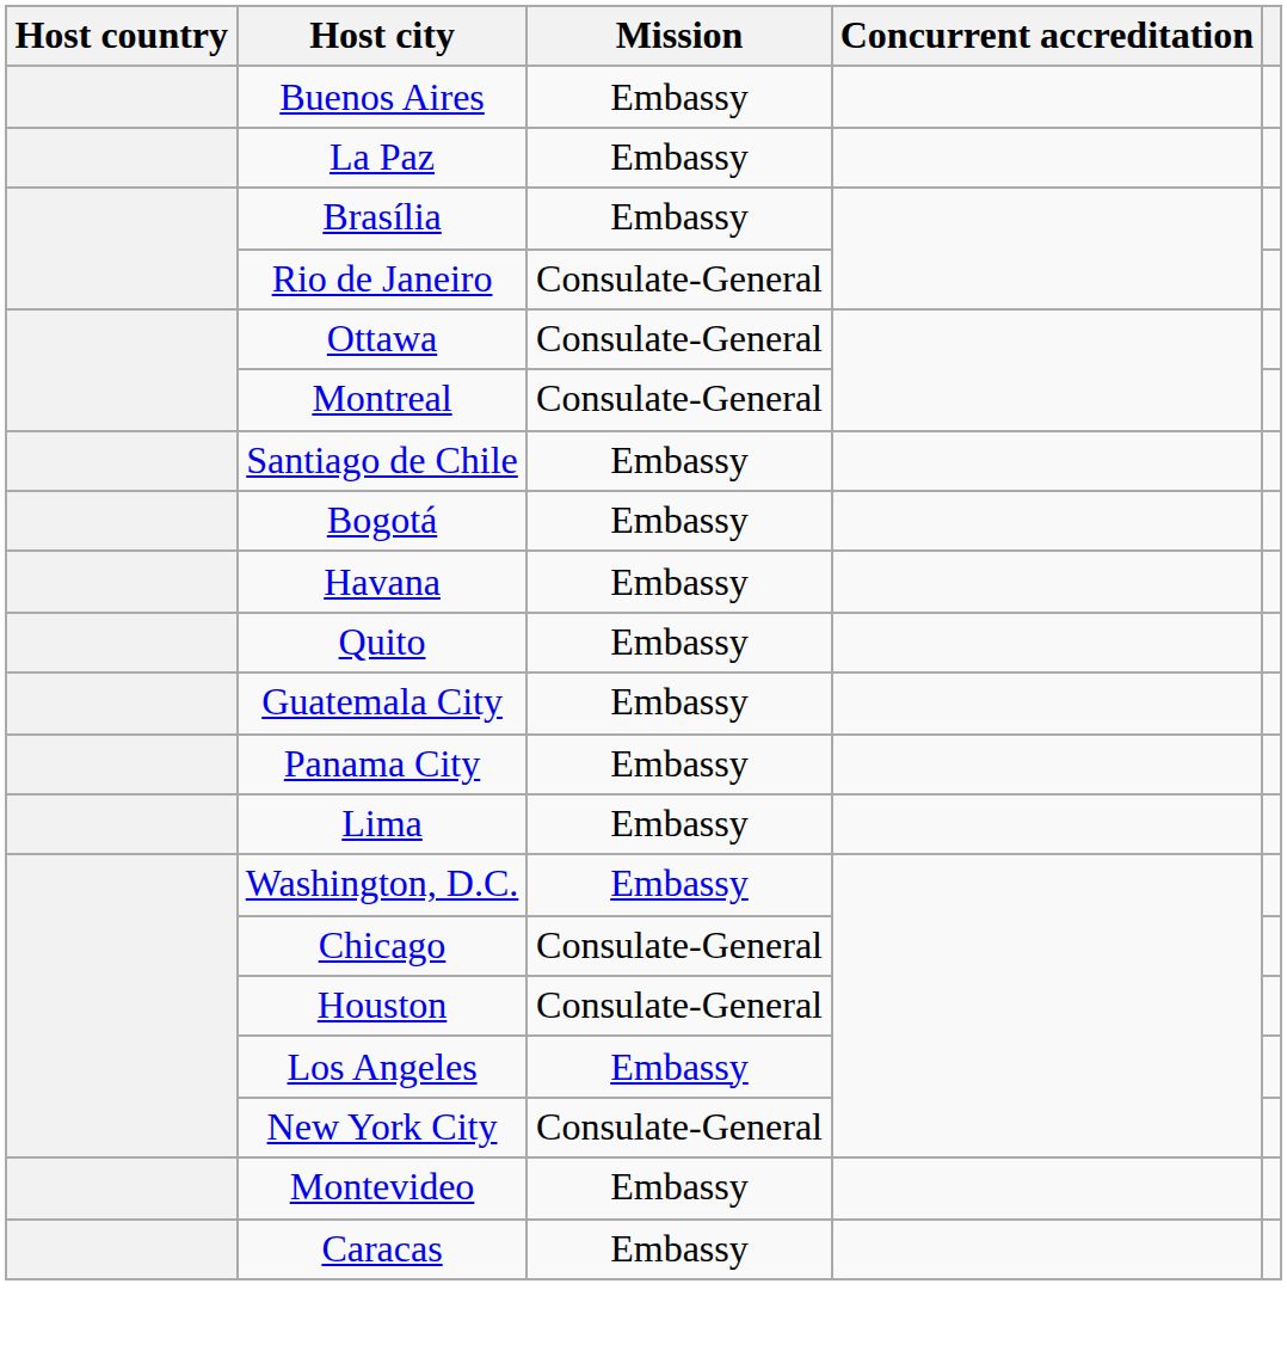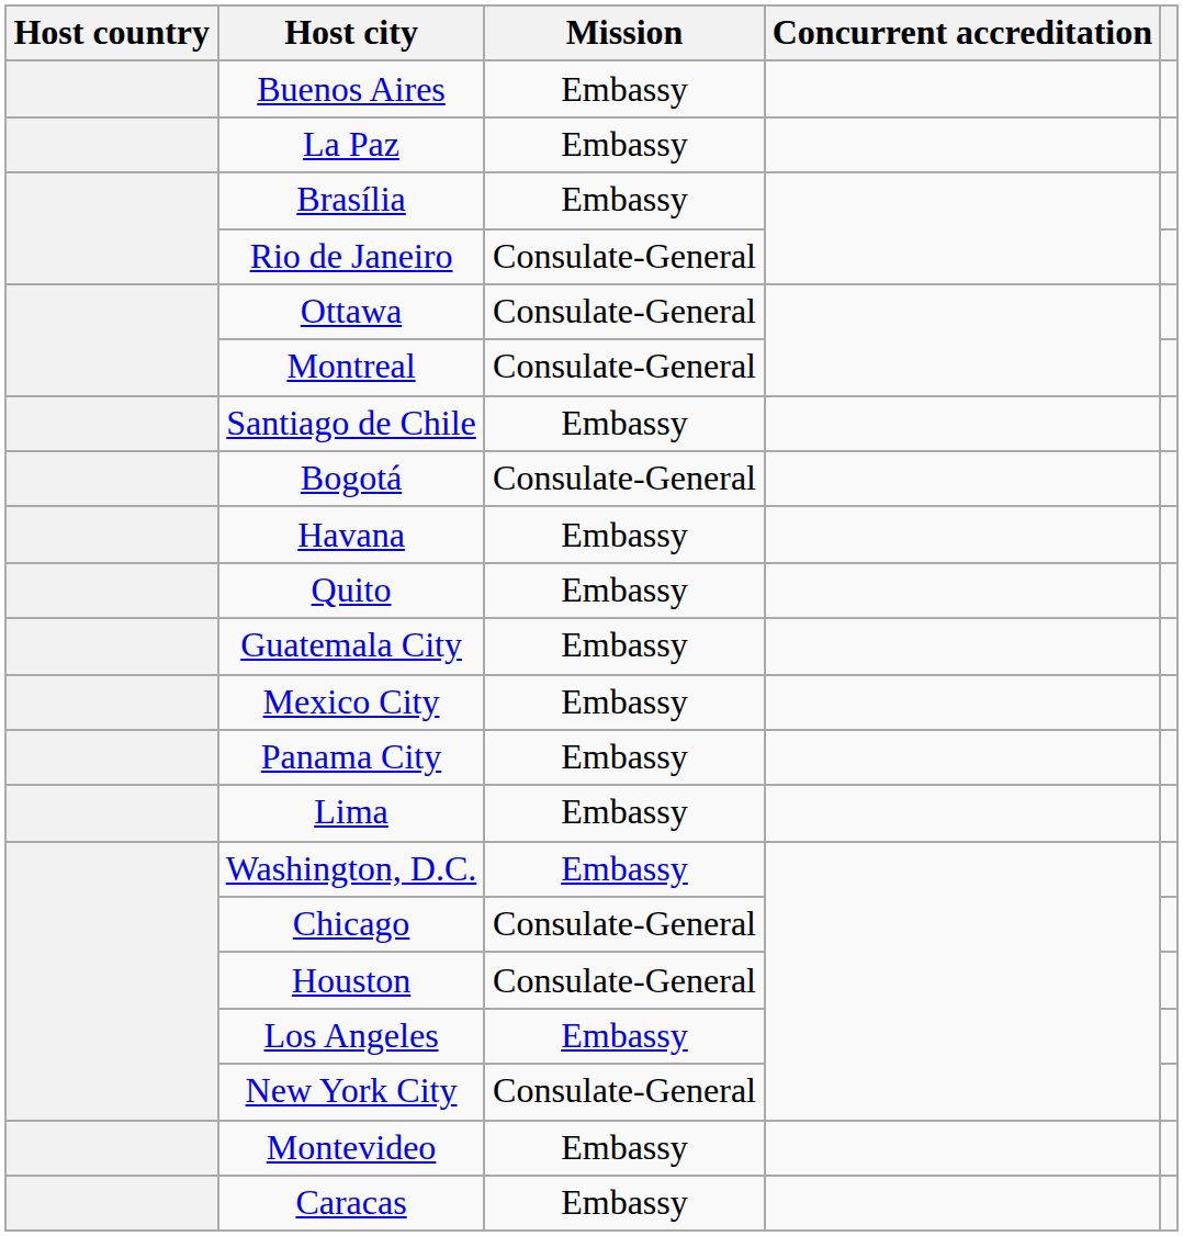 <table class="wikitable plainrowheaders" style="text-align:center">
 <tr>
 <th scope="col">Host country</th>
 <th scope="col">Host city</th>
 <th scope="col">Mission</th>
 <th scope="col">Concurrent accreditation</th>
 <th scope="col"></th>
 </tr>
 <tr>
 <th scope="row"></th>
 <td><a href='#'>Buenos Aires</a></td>
 <td>Embassy</td>
 <td></td>
 <td></td>
 </tr>
 <tr>
 <th scope="row"></th>
 <td><a href='#'>La Paz</a></td>
 <td>Embassy</td>
 <td></td>
 <td></td>
 </tr>
 <tr>
 <th scope="row" rowspan="2"></th>
 <td><a href='#'>Brasília</a></td>
 <td>Embassy</td>
 <td rowspan="2"></td>
 <td></td>
 </tr>
 <tr>
 <td><a href='#'>Rio de Janeiro</a></td>
 <td>Consulate-General</td>
 <td></td>
 </tr>
 <tr>
 <th scope="row" rowspan="2"></th>
 <td><a href='#'>Ottawa</a></td>
 <td>Consulate-General</td>
 <td rowspan="2"></td>
 <td></td>
 </tr>
 <tr>
 <td><a href='#'>Montreal</a></td>
 <td>Consulate-General</td>
 <td></td>
 </tr>
 <tr>
 <th scope="row"></th>
 <td><a href='#'>Santiago de Chile</a></td>
 <td>Embassy</td>
 <td></td>
 <td></td>
 </tr>
 <tr>
 <th scope="row"></th>
 <td><a href='#'>Bogotá</a></td>
-<td>Embassy</td>
+<td>Consulate-General</td>
 <td></td>
 <td></td>
 </tr>
 <tr>
 <th scope="row"></th>
 <td><a href='#'>Havana</a></td>
 <td>Embassy</td>
 <td></td>
 <td></td>
 </tr>
 <tr>
 <th scope="row"></th>
 <td><a href='#'>Quito</a></td>
 <td>Embassy</td>
 <td></td>
 <td></td>
 </tr>
 <tr>
 <th scope="row"></th>
 <td><a href='#'>Guatemala City</a></td>
+<td>Embassy</td>
+<td></td>
+<td></td>
+</tr>
+<tr>
+<th scope="row"></th>
+<td><a href='#'>Mexico City</a></td>
 <td>Embassy</td>
 <td></td>
 <td></td>
 </tr>
 <tr>
 <th scope="row"></th>
 <td><a href='#'>Panama City</a></td>
 <td>Embassy</td>
 <td></td>
 <td></td>
 </tr>
 <tr>
 <th scope="row"></th>
 <td><a href='#'>Lima</a></td>
 <td>Embassy</td>
 <td></td>
 <td></td>
 </tr>
 <tr>
 <th scope="row" rowspan="5"></th>
 <td><a href='#'>Washington, D.C.</a></td>
 <td><a href='#'>Embassy</a></td>
 <td rowspan="5"></td>
 <td></td>
 </tr>
 <tr>
 <td><a href='#'>Chicago</a></td>
 <td>Consulate-General</td>
 <td></td>
 </tr>
 <tr>
 <td><a href='#'>Houston</a></td>
 <td>Consulate-General</td>
 <td></td>
 </tr>
 <tr>
 <td><a href='#'>Los Angeles</a></td>
 <td><a href='#'>Embassy</a></td>
 <td></td>
 </tr>
 <tr>
 <td><a href='#'>New York City</a></td>
 <td>Consulate-General</td>
 <td></td>
 </tr>
 <tr>
 <th scope="row"></th>
 <td><a href='#'>Montevideo</a></td>
 <td>Embassy</td>
 <td></td>
 <td></td>
 </tr>
 <tr>
 <th scope="row"></th>
 <td><a href='#'>Caracas</a></td>
 <td>Embassy</td>
 <td></td>
 <td></td>
 </tr>
 </table>
